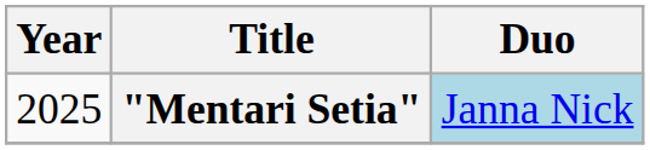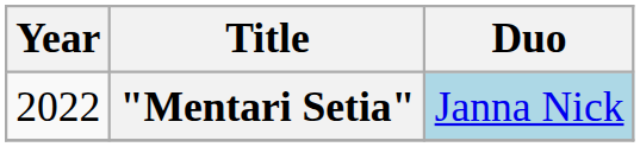 <table class="wikitable">
 <tr>
 <th>Year</th>
 <th>Title</th>
 <th>Duo</th>
 </tr>
 <tr>
-<td>2025</td>
+<td>2022</td>
 <th>"Mentari Setia"</th>
 <td style="background: lightblue;"><a href='#'>Janna Nick</a></td>
 </tr>
 <tr>
 </tr>
 </table>
